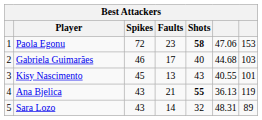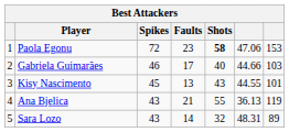 <table class="wikitable sortable" style=font-size:90%>
 <tr>
 <th colspan=7>Best Attackers</th>
 </tr>
 <tr>
 <th></th>
 <th width=158>Player</th>
 <th width=20>Spikes</th>
 <th width=20>Faults</th>
 <th width=20>Shots</th>
 <th width=20></th>
 <th width=20></th>
 </tr>
 <tr>
 <td>1</td>
 <td> <a href='#'>Paola Egonu</a></td>
 <td align=center>72</td>
 <td align=center>23</td>
 <td align=center><strong>58</strong></td>
 <td align=center>47.06</td>
 <td align=center>153</td>
 </tr>
 <tr>
 <td>2</td>
 <td> <a href='#'>Gabriela Guimarães</a></td>
 <td align=center>46</td>
 <td align=center>17</td>
 <td align=center>40</td>
-<td align=center>44.68</td>
+<td align=center>44.66</td>
 <td align=center>103</td>
 </tr>
 <tr>
 <td>3</td>
 <td> <a href='#'>Kisy Nascimento</a></td>
 <td align=center>45</td>
 <td align=center>13</td>
 <td align=center>43</td>
-<td align=center>40.55</td>
+<td align=center>44.55</td>
 <td align=center>101</td>
 </tr>
 <tr>
 <td>4</td>
 <td> <a href='#'>Ana Bjelica</a></td>
 <td align=center>43</td>
 <td align=center>21</td>
-<td align=center><strong>55</strong></td>
+<td align=center>55</td>
 <td align=center>36.13</td>
 <td align=center>119</td>
 </tr>
 <tr>
 <td>5</td>
 <td> <a href='#'>Sara Lozo</a></td>
 <td align=center>43</td>
 <td align=center>14</td>
 <td align=center>32</td>
 <td align=center>48.31</td>
 <td align=center>89</td>
 </tr>
 </table>
